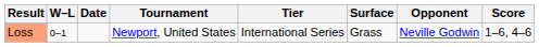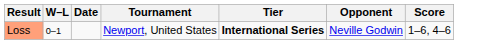 <table class="sortable wikitable">
 <tr>
 <th>Result</th>
 <th class=unsortable>W–L</th>
 <th>Date</th>
 <th>Tournament</th>
 <th>Tier</th>
-<th>Surface</th>
 <th>Opponent</th>
 <th class=unsortable>Score</th>
 </tr>
 <tr>
 <td bgcolor=FFA07A>Loss</td>
 <td><small>0–1</small></td>
 <td><a href='#'></a></td>
 <td><a href='#'>Newport</a>, United States</td>
-<td>International Series</td>
-<td>Grass</td>
+<td><strong>International Series</strong></td>
 <td> <a href='#'>Neville Godwin</a></td>
 <td>1–6, 4–6</td>
 </tr>
 </table>
